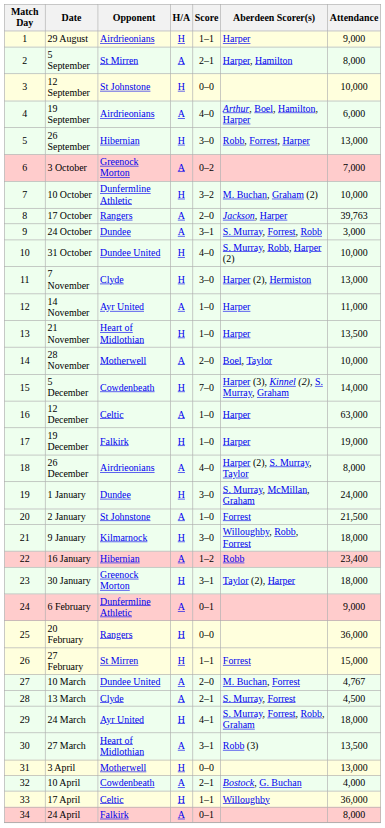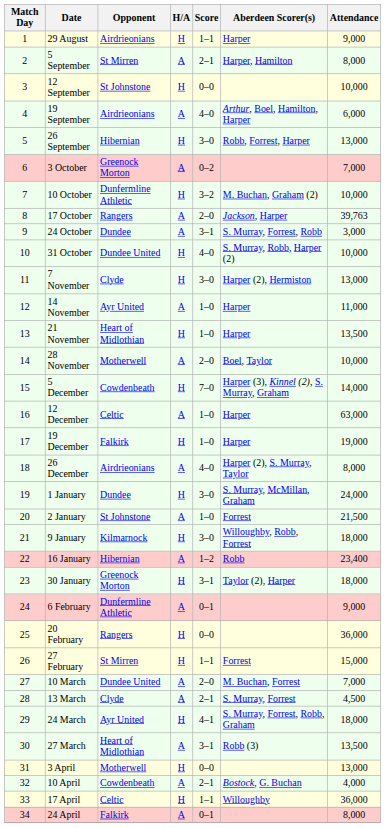 <table class="wikitable" style="text-align:center">
 <tr>
 <th>Match Day</th>
 <th>Date</th>
 <th>Opponent</th>
 <th>H/A</th>
 <th>Score</th>
 <th>Aberdeen Scorer(s)</th>
 <th>Attendance</th>
 </tr>
 <tr bgcolor=#FFFFDD>
 <td>1</td>
 <td align=left>29 August</td>
 <td align=left><a href='#'>Airdrieonians</a></td>
 <td><a href='#'>H</a></td>
 <td>1–1</td>
 <td align=left><a href='#'>Harper</a></td>
 <td>9,000</td>
 </tr>
 <tr bgcolor=#EEFFEE>
 <td>2</td>
 <td align=left>5 September</td>
 <td align=left><a href='#'>St Mirren</a></td>
 <td><a href='#'>A</a></td>
 <td>2–1</td>
 <td align=left><a href='#'>Harper</a>, <a href='#'>Hamilton</a></td>
 <td>8,000</td>
 </tr>
 <tr bgcolor=#FFFFDD>
 <td>3</td>
 <td align=left>12 September</td>
 <td align=left><a href='#'>St Johnstone</a></td>
 <td><a href='#'>H</a></td>
 <td>0–0</td>
 <td align=left></td>
 <td>10,000</td>
 </tr>
 <tr bgcolor=#EEFFEE>
 <td>4</td>
 <td align=left>19 September</td>
 <td align=left><a href='#'>Airdrieonians</a></td>
 <td><a href='#'>A</a></td>
 <td>4–0</td>
 <td align=left><em><a href='#'>Arthur</a></em>, <a href='#'>Boel</a>, <a href='#'>Hamilton</a>, <a href='#'>Harper</a></td>
 <td>6,000</td>
 </tr>
 <tr bgcolor=#EEFFEE>
 <td>5</td>
 <td align=left>26 September</td>
 <td align=left><a href='#'>Hibernian</a></td>
 <td><a href='#'>H</a></td>
 <td>3–0</td>
 <td align=left><a href='#'>Robb</a>, <a href='#'>Forrest</a>, <a href='#'>Harper</a></td>
 <td>13,000</td>
 </tr>
 <tr bgcolor=#FFCCCC>
 <td>6</td>
 <td align=left>3 October</td>
 <td align=left><a href='#'>Greenock Morton</a></td>
 <td><a href='#'>A</a></td>
 <td>0–2</td>
 <td align=left></td>
 <td>7,000</td>
 </tr>
 <tr bgcolor=#EEFFEE>
 <td>7</td>
 <td align=left>10 October</td>
 <td align=left><a href='#'>Dunfermline Athletic</a></td>
 <td><a href='#'>H</a></td>
 <td>3–2</td>
 <td align=left><a href='#'>M. Buchan</a>, <a href='#'>Graham</a> (2)</td>
 <td>10,000</td>
 </tr>
 <tr bgcolor=#EEFFEE>
 <td>8</td>
 <td align=left>17 October</td>
 <td align=left><a href='#'>Rangers</a></td>
 <td><a href='#'>A</a></td>
 <td>2–0</td>
 <td align=left><em><a href='#'>Jackson</a></em>, <a href='#'>Harper</a></td>
 <td>39,763</td>
 </tr>
 <tr bgcolor=#EEFFEE>
 <td>9</td>
 <td align=left>24 October</td>
 <td align=left><a href='#'>Dundee</a></td>
 <td><a href='#'>A</a></td>
 <td>3–1</td>
 <td align=left><a href='#'>S. Murray</a>, <a href='#'>Forrest</a>, <a href='#'>Robb</a></td>
 <td>3,000</td>
 </tr>
 <tr bgcolor=#EEFFEE>
 <td>10</td>
 <td align=left>31 October</td>
 <td align=left><a href='#'>Dundee United</a></td>
 <td><a href='#'>H</a></td>
 <td>4–0</td>
 <td align=left><a href='#'>S. Murray</a>, <a href='#'>Robb</a>, <a href='#'>Harper</a> (2)</td>
 <td>10,000</td>
 </tr>
 <tr bgcolor=#EEFFEE>
 <td>11</td>
 <td align=left>7 November</td>
 <td align=left><a href='#'>Clyde</a></td>
 <td><a href='#'>H</a></td>
 <td>3–0</td>
 <td align=left><a href='#'>Harper</a> (2), <a href='#'>Hermiston</a></td>
 <td>13,000</td>
 </tr>
 <tr bgcolor=#EEFFEE>
 <td>12</td>
 <td align=left>14 November</td>
 <td align=left><a href='#'>Ayr United</a></td>
 <td><a href='#'>A</a></td>
 <td>1–0</td>
 <td align=left><a href='#'>Harper</a></td>
 <td>11,000</td>
 </tr>
 <tr bgcolor=#EEFFEE>
 <td>13</td>
 <td align=left>21 November</td>
 <td align=left><a href='#'>Heart of Midlothian</a></td>
 <td><a href='#'>H</a></td>
 <td>1–0</td>
 <td align=left><a href='#'>Harper</a></td>
 <td>13,500</td>
 </tr>
 <tr bgcolor=#EEFFEE>
 <td>14</td>
 <td align=left>28 November</td>
 <td align=left><a href='#'>Motherwell</a></td>
 <td><a href='#'>A</a></td>
 <td>2–0</td>
 <td align=left><a href='#'>Boel</a>, <a href='#'>Taylor</a></td>
 <td>10,000</td>
 </tr>
 <tr bgcolor=#EEFFEE>
 <td>15</td>
 <td align=left>5 December</td>
 <td align=left><a href='#'>Cowdenbeath</a></td>
 <td><a href='#'>H</a></td>
 <td>7–0</td>
 <td align=left><a href='#'>Harper</a> (3), <em><a href='#'>Kinnel</a> (2)</em>, <a href='#'>S. Murray</a>, <a href='#'>Graham</a></td>
 <td>14,000</td>
 </tr>
 <tr bgcolor=#EEFFEE>
 <td>16</td>
 <td align=left>12 December</td>
 <td align=left><a href='#'>Celtic</a></td>
 <td><a href='#'>A</a></td>
 <td>1–0</td>
 <td align=left><a href='#'>Harper</a></td>
 <td>63,000</td>
 </tr>
 <tr bgcolor=#EEFFEE>
 <td>17</td>
 <td align=left>19 December</td>
 <td align=left><a href='#'>Falkirk</a></td>
 <td><a href='#'>H</a></td>
 <td>1–0</td>
 <td align=left><a href='#'>Harper</a></td>
 <td>19,000</td>
 </tr>
 <tr bgcolor=#EEFFEE>
 <td>18</td>
 <td align=left>26 December</td>
 <td align=left><a href='#'>Airdrieonians</a></td>
 <td><a href='#'>A</a></td>
 <td>4–0</td>
 <td align=left><a href='#'>Harper</a> (2), <a href='#'>S. Murray</a>, <a href='#'>Taylor</a></td>
 <td>8,000</td>
 </tr>
 <tr bgcolor=#EEFFEE>
 <td>19</td>
 <td align=left>1 January</td>
 <td align=left><a href='#'>Dundee</a></td>
 <td><a href='#'>H</a></td>
 <td>3–0</td>
 <td align=left><a href='#'>S. Murray</a>, <a href='#'>McMillan</a>, <a href='#'>Graham</a></td>
 <td>24,000</td>
 </tr>
 <tr bgcolor=#EEFFEE>
 <td>20</td>
 <td align=left>2 January</td>
 <td align=left><a href='#'>St Johnstone</a></td>
 <td><a href='#'>A</a></td>
 <td>1–0</td>
 <td align=left><a href='#'>Forrest</a></td>
 <td>21,500</td>
 </tr>
 <tr bgcolor=#EEFFEE>
 <td>21</td>
 <td align=left>9 January</td>
 <td align=left><a href='#'>Kilmarnock</a></td>
 <td><a href='#'>H</a></td>
 <td>3–0</td>
 <td align=left><a href='#'>Willoughby</a>, <a href='#'>Robb</a>, <a href='#'>Forrest</a></td>
 <td>18,000</td>
 </tr>
 <tr bgcolor=#FFCCCC>
 <td>22</td>
 <td align=left>16 January</td>
 <td align=left><a href='#'>Hibernian</a></td>
 <td><a href='#'>A</a></td>
 <td>1–2</td>
 <td align=left><a href='#'>Robb</a></td>
 <td>23,400</td>
 </tr>
 <tr bgcolor=#EEFFEE>
 <td>23</td>
 <td align=left>30 January</td>
 <td align=left><a href='#'>Greenock Morton</a></td>
 <td><a href='#'>H</a></td>
 <td>3–1</td>
 <td align=left><a href='#'>Taylor</a> (2), <a href='#'>Harper</a></td>
 <td>18,000</td>
 </tr>
 <tr bgcolor=#FFCCCC>
 <td>24</td>
 <td align=left>6 February</td>
 <td align=left><a href='#'>Dunfermline Athletic</a></td>
 <td><a href='#'>A</a></td>
 <td>0–1</td>
 <td align=left></td>
 <td>9,000</td>
 </tr>
 <tr bgcolor=#FFFFDD>
 <td>25</td>
 <td align=left>20 February</td>
 <td align=left><a href='#'>Rangers</a></td>
 <td><a href='#'>H</a></td>
 <td>0–0</td>
 <td align=left></td>
 <td>36,000</td>
 </tr>
 <tr bgcolor=#FFFFDD>
 <td>26</td>
 <td align=left>27 February</td>
 <td align=left><a href='#'>St Mirren</a></td>
 <td><a href='#'>H</a></td>
 <td>1–1</td>
 <td align=left><a href='#'>Forrest</a></td>
 <td>15,000</td>
 </tr>
 <tr bgcolor=#EEFFEE>
 <td>27</td>
 <td align=left>10 March</td>
 <td align=left><a href='#'>Dundee United</a></td>
 <td><a href='#'>A</a></td>
 <td>2–0</td>
 <td align=left><a href='#'>M. Buchan</a>, <a href='#'>Forrest</a></td>
-<td>4,767</td>
+<td>7,000</td>
 </tr>
 <tr bgcolor=#EEFFEE>
 <td>28</td>
 <td align=left>13 March</td>
 <td align=left><a href='#'>Clyde</a></td>
 <td><a href='#'>A</a></td>
 <td>2–1</td>
 <td align=left><a href='#'>S. Murray</a>, <a href='#'>Forrest</a></td>
 <td>4,500</td>
 </tr>
 <tr bgcolor=#EEFFEE>
 <td>29</td>
 <td align=left>24 March</td>
 <td align=left><a href='#'>Ayr United</a></td>
 <td><a href='#'>H</a></td>
 <td>4–1</td>
 <td align=left><a href='#'>S. Murray</a>, <a href='#'>Forrest</a>, <a href='#'>Robb</a>, <a href='#'>Graham</a></td>
 <td>18,000</td>
 </tr>
 <tr bgcolor=#EEFFEE>
 <td>30</td>
 <td align=left>27 March</td>
 <td align=left><a href='#'>Heart of Midlothian</a></td>
 <td><a href='#'>A</a></td>
 <td>3–1</td>
 <td align=left><a href='#'>Robb</a> (3)</td>
 <td>13,500</td>
 </tr>
 <tr bgcolor=#FFFFDD>
 <td>31</td>
 <td align=left>3 April</td>
 <td align=left><a href='#'>Motherwell</a></td>
 <td><a href='#'>H</a></td>
 <td>0–0</td>
 <td align=left></td>
 <td>13,000</td>
 </tr>
 <tr bgcolor=#EEFFEE>
 <td>32</td>
 <td align=left>10 April</td>
 <td align=left><a href='#'>Cowdenbeath</a></td>
 <td><a href='#'>A</a></td>
 <td>2–1</td>
 <td align=left><em><a href='#'>Bostock</a></em>, <a href='#'>G. Buchan</a></td>
 <td>4,000</td>
 </tr>
 <tr bgcolor=#FFFFDD>
 <td>33</td>
 <td align=left>17 April</td>
 <td align=left><a href='#'>Celtic</a></td>
 <td><a href='#'>H</a></td>
 <td>1–1</td>
 <td align=left><a href='#'>Willoughby</a></td>
 <td>36,000</td>
 </tr>
 <tr bgcolor=#FFCCCC>
 <td>34</td>
 <td align=left>24 April</td>
 <td align=left><a href='#'>Falkirk</a></td>
 <td><a href='#'>A</a></td>
 <td>0–1</td>
 <td align=left></td>
 <td>8,000</td>
 </tr>
 <tr>
 </tr>
 </table>
